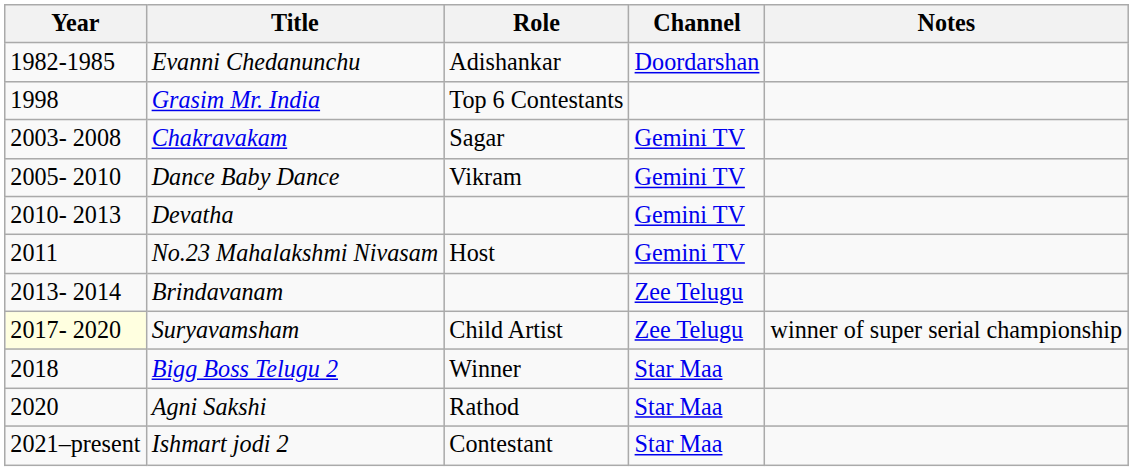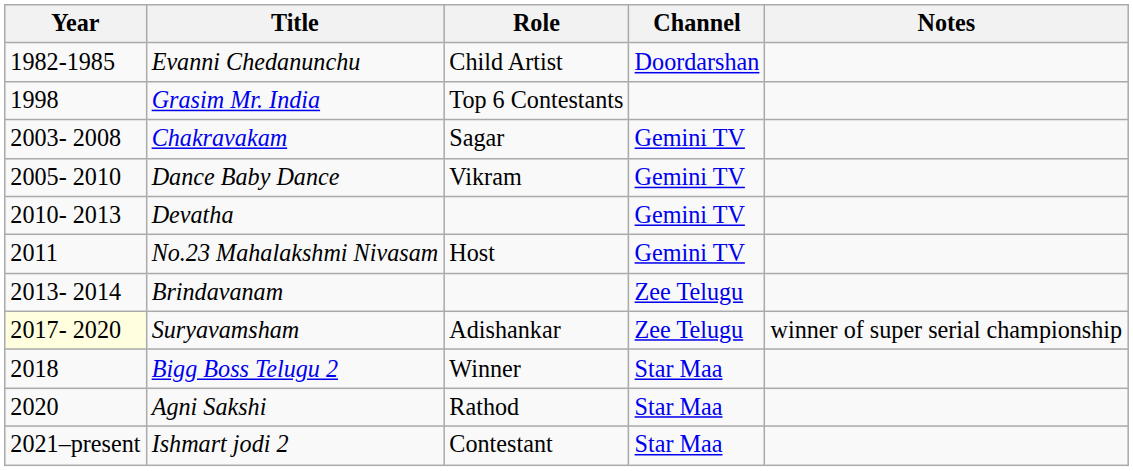 <table class="wikitable">
 <tr>
 <th>Year</th>
 <th>Title</th>
 <th>Role</th>
 <th>Channel</th>
 <th>Notes</th>
 </tr>
 <tr>
 <td>1982-1985</td>
 <td><em>Evanni Chedanunchu</em></td>
-<td>Adishankar</td>
+<td>Child Artist</td>
 <td><a href='#'>Doordarshan</a></td>
 <td></td>
 </tr>
 <tr>
 <td>1998</td>
 <td><em><a href='#'>Grasim Mr. India</a></em></td>
 <td>Top 6 Contestants</td>
 <td></td>
 <td></td>
 </tr>
 <tr>
 <td>2003- 2008</td>
 <td><em><a href='#'>Chakravakam</a></em></td>
 <td>Sagar</td>
 <td><a href='#'>Gemini TV</a></td>
 <td></td>
 </tr>
 <tr>
 <td>2005- 2010</td>
 <td><em>Dance Baby Dance</em></td>
 <td>Vikram</td>
 <td><a href='#'>Gemini TV</a></td>
 <td></td>
 </tr>
 <tr>
 <td>2010- 2013</td>
 <td><em>Devatha</em></td>
 <td></td>
 <td><a href='#'>Gemini TV</a></td>
 <td></td>
 </tr>
 <tr>
 <td>2011</td>
 <td><em>No.23 Mahalakshmi Nivasam</em></td>
 <td>Host</td>
 <td><a href='#'>Gemini TV</a></td>
 <td></td>
 </tr>
 <tr>
 <td>2013- 2014</td>
 <td><em>Brindavanam</em></td>
 <td></td>
 <td><a href='#'>Zee Telugu</a></td>
 <td></td>
 </tr>
 <tr>
 <td style="background: lightyellow;">2017- 2020</td>
 <td><em>Suryavamsham</em></td>
-<td>Child Artist</td>
+<td>Adishankar</td>
 <td><a href='#'>Zee Telugu</a></td>
 <td>winner of super serial championship</td>
 </tr>
 <tr>
 <td>2018</td>
 <td><em><a href='#'>Bigg Boss Telugu 2</a></em></td>
 <td>Winner</td>
 <td><a href='#'>Star Maa</a></td>
 <td></td>
 </tr>
 <tr>
 <td>2020</td>
 <td><em>Agni Sakshi</em></td>
 <td>Rathod</td>
 <td><a href='#'>Star Maa</a></td>
 <td></td>
 </tr>
 <tr>
 <td>2021–present</td>
 <td><em>Ishmart jodi 2</em></td>
 <td>Contestant</td>
 <td><a href='#'>Star Maa</a></td>
 <td></td>
 </tr>
 </table>
